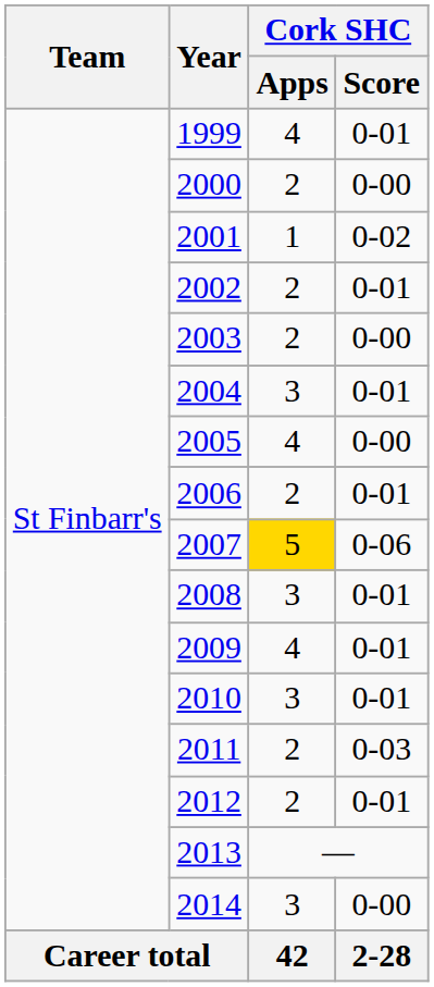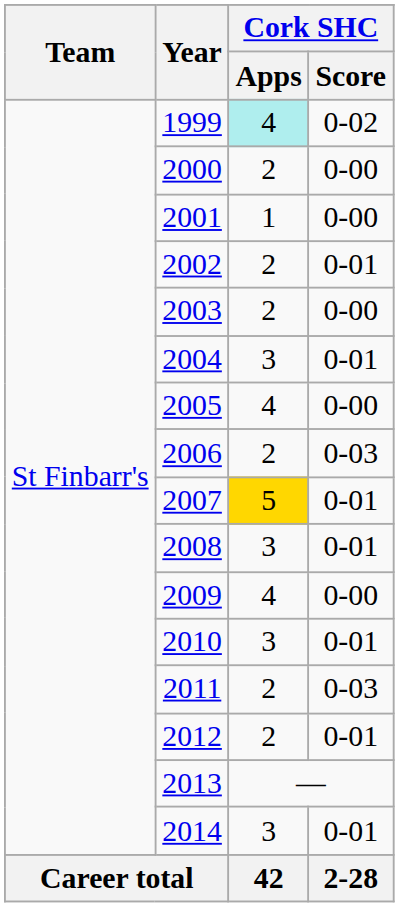 <table class="wikitable" style="text-align:center">
 <tr>
 <th rowspan="2">Team</th>
 <th rowspan="2">Year</th>
 <th colspan="2"><a href='#'>Cork SHC</a></th>
 </tr>
 <tr>
 <th>Apps</th>
 <th>Score</th>
 </tr>
 <tr>
 <td rowspan="16"><a href='#'>St Finbarr's</a></td>
 <td><a href='#'>1999</a></td>
-<td>4</td>
-<td>0-01</td>
+<td style="background: paleturquoise;">4</td>
+<td>0-02</td>
 </tr>
 <tr>
 <td><a href='#'>2000</a></td>
 <td>2</td>
 <td>0-00</td>
 </tr>
 <tr>
 <td><a href='#'>2001</a></td>
 <td>1</td>
-<td>0-02</td>
+<td>0-00</td>
 </tr>
 <tr>
 <td><a href='#'>2002</a></td>
 <td>2</td>
 <td>0-01</td>
 </tr>
 <tr>
 <td><a href='#'>2003</a></td>
 <td>2</td>
 <td>0-00</td>
 </tr>
 <tr>
 <td><a href='#'>2004</a></td>
 <td>3</td>
 <td>0-01</td>
 </tr>
 <tr>
 <td><a href='#'>2005</a></td>
 <td>4</td>
 <td>0-00</td>
 </tr>
 <tr>
 <td><a href='#'>2006</a></td>
 <td>2</td>
-<td>0-01</td>
+<td>0-03</td>
 </tr>
 <tr>
 <td><a href='#'>2007</a></td>
 <td style="background: gold;">5</td>
-<td>0-06</td>
+<td>0-01</td>
 </tr>
 <tr>
 <td><a href='#'>2008</a></td>
 <td>3</td>
 <td>0-01</td>
 </tr>
 <tr>
 <td><a href='#'>2009</a></td>
 <td>4</td>
-<td>0-01</td>
+<td>0-00</td>
 </tr>
 <tr>
 <td><a href='#'>2010</a></td>
 <td>3</td>
 <td>0-01</td>
 </tr>
 <tr>
 <td><a href='#'>2011</a></td>
 <td>2</td>
 <td>0-03</td>
 </tr>
 <tr>
 <td><a href='#'>2012</a></td>
 <td>2</td>
 <td>0-01</td>
 </tr>
 <tr>
 <td><a href='#'>2013</a></td>
 <td colspan=2>—</td>
 </tr>
 <tr>
 <td><a href='#'>2014</a></td>
 <td>3</td>
-<td>0-00</td>
+<td>0-01</td>
 </tr>
 <tr>
 <th colspan="2">Career total</th>
 <th>42</th>
 <th>2-28</th>
 </tr>
 </table>
